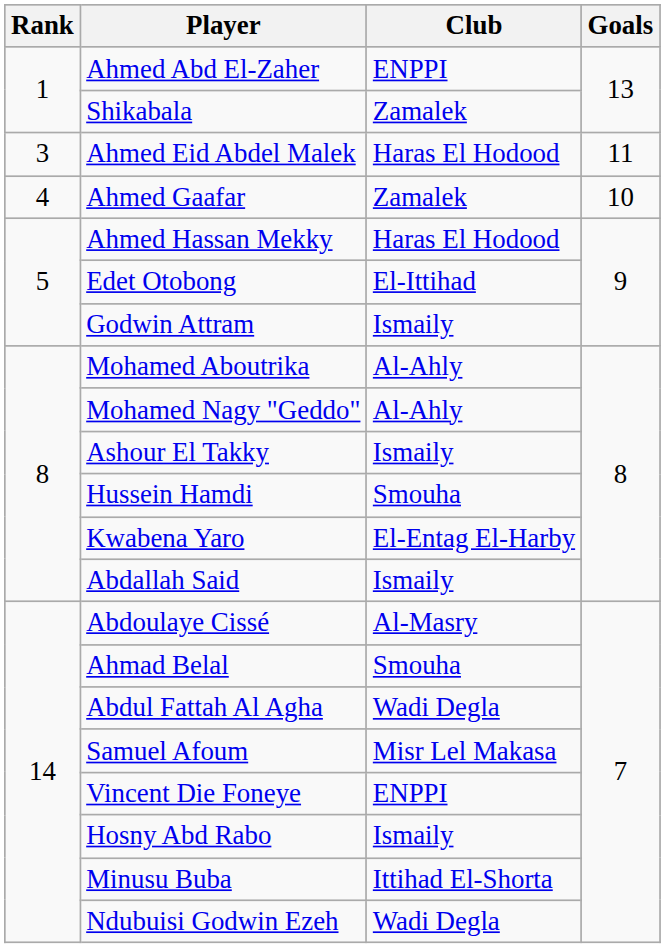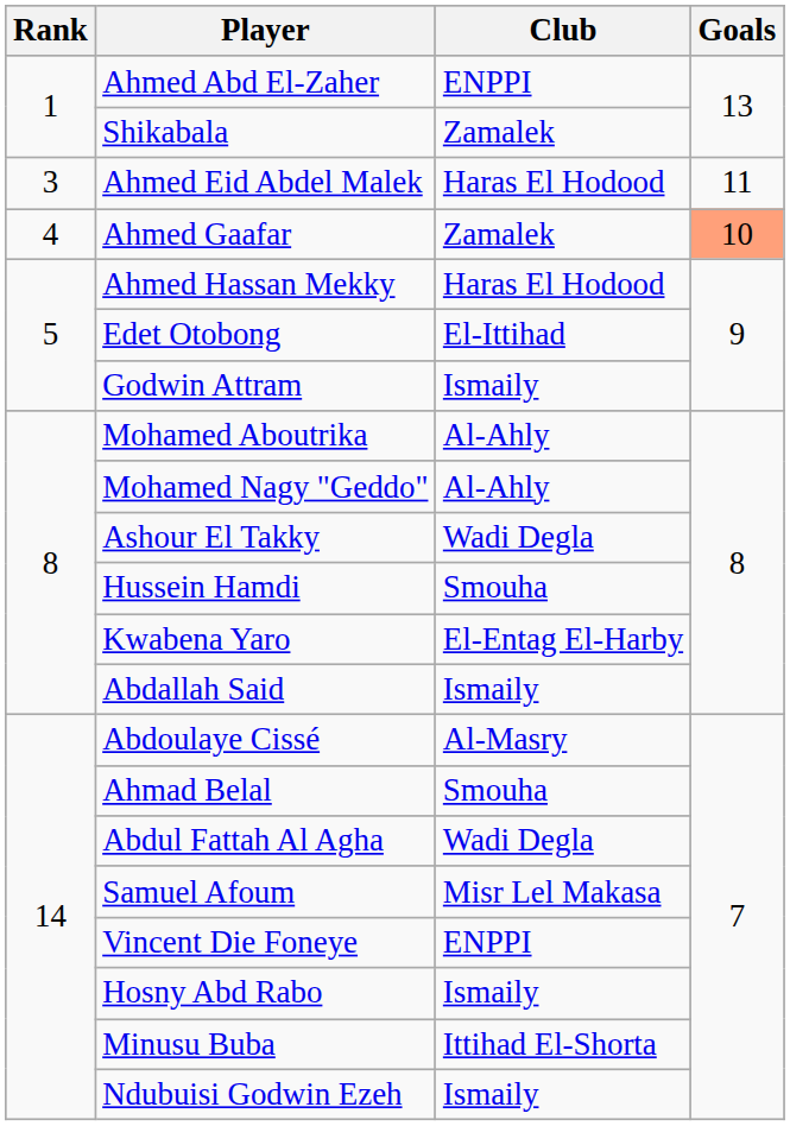 <table class="wikitable" style="text-align:center">
 <tr>
 <th>Rank</th>
 <th>Player</th>
 <th>Club</th>
 <th>Goals</th>
 </tr>
 <tr>
 <td rowspan="2">1</td>
 <td align="left"> <a href='#'>Ahmed Abd El-Zaher</a></td>
 <td align="left"><a href='#'>ENPPI</a></td>
 <td rowspan="2">13</td>
 </tr>
 <tr>
 <td align="left"> <a href='#'>Shikabala</a></td>
 <td align="left"><a href='#'>Zamalek</a></td>
 </tr>
 <tr>
 <td rowspan="1">3</td>
 <td align="left"> <a href='#'>Ahmed Eid Abdel Malek</a></td>
 <td align="left"><a href='#'>Haras El Hodood</a></td>
 <td>11</td>
 </tr>
 <tr>
 <td rowspan="1">4</td>
 <td align="left"> <a href='#'>Ahmed Gaafar</a></td>
 <td align="left"><a href='#'>Zamalek</a></td>
-<td>10</td>
+<td style="background: lightsalmon;">10</td>
 </tr>
 <tr>
 <td rowspan="3">5</td>
 <td align="left"> <a href='#'>Ahmed Hassan Mekky</a></td>
 <td align="left"><a href='#'>Haras El Hodood</a></td>
 <td rowspan="3">9</td>
 </tr>
 <tr>
 <td align="left"> <a href='#'>Edet Otobong</a></td>
 <td align="left"><a href='#'>El-Ittihad</a></td>
 </tr>
 <tr>
 <td align="left"> <a href='#'>Godwin Attram</a></td>
 <td align="left"><a href='#'>Ismaily</a></td>
 </tr>
 <tr>
 <td rowspan="6">8</td>
 <td align="left"> <a href='#'>Mohamed Aboutrika</a></td>
 <td align="left"><a href='#'>Al-Ahly</a></td>
 <td rowspan="6">8</td>
 </tr>
 <tr>
 <td align="left"> <a href='#'>Mohamed Nagy "Geddo"</a></td>
 <td align="left"><a href='#'>Al-Ahly</a></td>
 </tr>
 <tr>
 <td align="left"> <a href='#'>Ashour El Takky</a></td>
-<td align="left"><a href='#'>Ismaily</a></td>
+<td align="left"><a href='#'>Wadi Degla</a></td>
 </tr>
 <tr>
 <td align="left"> <a href='#'>Hussein Hamdi</a></td>
 <td align="left"><a href='#'>Smouha</a></td>
 </tr>
 <tr>
 <td align="left"> <a href='#'>Kwabena Yaro</a></td>
 <td align="left"><a href='#'>El-Entag El-Harby</a></td>
 </tr>
 <tr>
 <td align="left"> <a href='#'>Abdallah Said</a></td>
 <td align="left"><a href='#'>Ismaily</a></td>
 </tr>
 <tr>
 <td rowspan="8">14</td>
 <td align="left"> <a href='#'>Abdoulaye Cissé</a></td>
 <td align="left"><a href='#'>Al-Masry</a></td>
 <td rowspan="8">7</td>
 </tr>
 <tr>
 <td align="left"> <a href='#'>Ahmad Belal</a></td>
 <td align="left"><a href='#'>Smouha</a></td>
 </tr>
 <tr>
 <td align="left"> <a href='#'>Abdul Fattah Al Agha</a></td>
 <td align="left"><a href='#'>Wadi Degla</a></td>
 </tr>
 <tr>
 <td align="left"> <a href='#'>Samuel Afoum</a></td>
 <td align="left"><a href='#'>Misr Lel Makasa</a></td>
 </tr>
 <tr>
 <td align="left"> <a href='#'>Vincent Die Foneye</a></td>
 <td align="left"><a href='#'>ENPPI</a></td>
 </tr>
 <tr>
 <td align="left"> <a href='#'>Hosny Abd Rabo</a></td>
 <td align="left"><a href='#'>Ismaily</a></td>
 </tr>
 <tr>
 <td align="left"> <a href='#'>Minusu Buba</a></td>
 <td align="left"><a href='#'>Ittihad El-Shorta</a></td>
 </tr>
 <tr>
 <td align="left"> <a href='#'>Ndubuisi Godwin Ezeh</a></td>
-<td align="left"><a href='#'>Wadi Degla</a></td>
+<td align="left"><a href='#'>Ismaily</a></td>
 </tr>
 </table>
